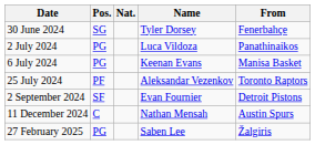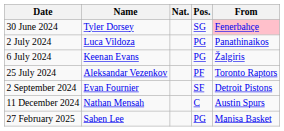 <table class="wikitable">
 <tr>
 <th>Date</th>
+<th>Name</th>
+<th>Nat.</th>
 <th>Pos.</th>
-<th>Nat.</th>
-<th>Name</th>
 <th>From</th>
 </tr>
 <tr>
 <td>30 June 2024</td>
+<td><a href='#'>Tyler Dorsey</a></td>
+<td></td>
 <td><a href='#'>SG</a></td>
-<td></td>
-<td><a href='#'>Tyler Dorsey</a></td>
-<td> <a href='#'>Fenerbahçe</a></td>
+<td style="background: pink;"> <a href='#'>Fenerbahçe</a></td>
 </tr>
 <tr>
 <td>2 July 2024</td>
+<td><a href='#'>Luca Vildoza</a></td>
+<td></td>
 <td><a href='#'>PG</a></td>
-<td></td>
-<td><a href='#'>Luca Vildoza</a></td>
 <td> <a href='#'>Panathinaikos</a></td>
 </tr>
 <tr>
 <td>6 July 2024</td>
+<td><a href='#'>Keenan Evans</a></td>
+<td></td>
 <td><a href='#'>PG</a></td>
-<td></td>
-<td><a href='#'>Keenan Evans</a></td>
-<td> <a href='#'>Manisa Basket</a></td>
+<td> <a href='#'>Žalgiris</a></td>
 </tr>
 <tr>
 <td>25 July 2024</td>
+<td><a href='#'>Aleksandar Vezenkov</a></td>
+<td></td>
 <td><a href='#'>PF</a></td>
-<td></td>
-<td><a href='#'>Aleksandar Vezenkov</a></td>
 <td> <a href='#'>Toronto Raptors</a></td>
 </tr>
 <tr>
 <td>2 September 2024</td>
+<td><a href='#'>Evan Fournier</a></td>
+<td></td>
 <td><a href='#'>SF</a></td>
-<td></td>
-<td><a href='#'>Evan Fournier</a></td>
 <td> <a href='#'>Detroit Pistons</a></td>
 </tr>
 <tr>
 <td>11 December 2024</td>
+<td><a href='#'>Nathan Mensah</a></td>
+<td></td>
 <td><a href='#'>C</a></td>
-<td></td>
-<td><a href='#'>Nathan Mensah</a></td>
 <td> <a href='#'>Austin Spurs</a></td>
 </tr>
 <tr>
 <td>27 February 2025</td>
+<td><a href='#'>Saben Lee</a></td>
+<td></td>
 <td><a href='#'>PG</a></td>
-<td></td>
-<td><a href='#'>Saben Lee</a></td>
-<td> <a href='#'>Žalgiris</a></td>
+<td> <a href='#'>Manisa Basket</a></td>
 </tr>
 </table>
